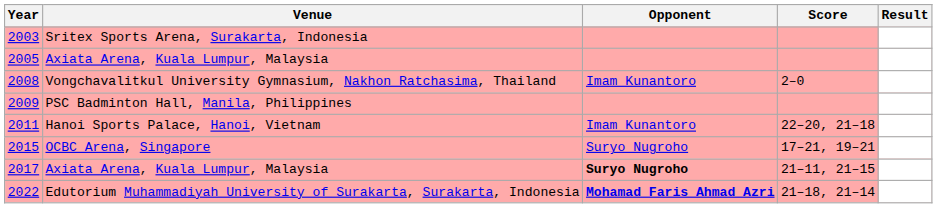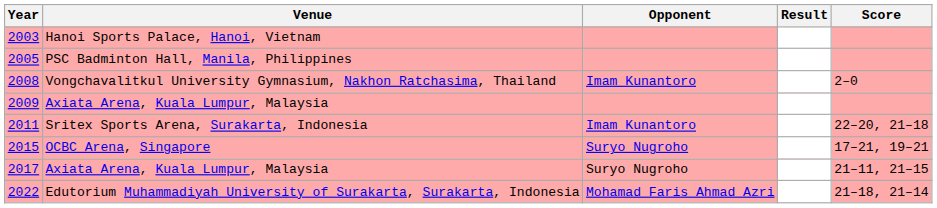 <table class="sortable wikitable" style="font-size: 90%;">
 <tr>
 <th>Year</th>
 <th>Venue</th>
 <th>Opponent</th>
+<th>Result</th>
 <th>Score</th>
-<th>Result</th>
 </tr>
 <tr style="background:#FFAAAA">
 <td align="center"><a href='#'>2003</a></td>
-<td align="left">Sritex Sports Arena, <a href='#'>Surakarta</a>, Indonesia</td>
-<td align="left"></td>
+<td align="left">Hanoi Sports Palace, <a href='#'>Hanoi</a>, Vietnam</td>
 <td align="left"></td>
 <td style="text-align:left; background:white"><strong></strong></td>
+<td align="left"></td>
 </tr>
 <tr style="background:#FFAAAA">
 <td align="center"><a href='#'>2005</a></td>
-<td align="left"><a href='#'>Axiata Arena</a>, <a href='#'>Kuala Lumpur</a>, Malaysia</td>
-<td align="left"></td>
+<td align="left">PSC Badminton Hall, <a href='#'>Manila</a>, Philippines</td>
 <td align="left"></td>
 <td style="text-align:left; background:white"><strong></strong></td>
+<td align="left"></td>
 </tr>
 <tr style="background:#FFAAAA">
 <td align="center"><a href='#'>2008</a></td>
 <td align="left">Vongchavalitkul University Gymnasium, <a href='#'>Nakhon Ratchasima</a>, Thailand</td>
 <td align="left"> <a href='#'>Imam Kunantoro</a></td>
+<td style="text-align:left; background:white"><strong></strong></td>
 <td align="left">2–0</td>
-<td style="text-align:left; background:white"><strong></strong></td>
 </tr>
 <tr style="background:#FFAAAA">
 <td align="center"><a href='#'>2009</a></td>
-<td align="left">PSC Badminton Hall, <a href='#'>Manila</a>, Philippines</td>
-<td align="left"></td>
+<td align="left"><a href='#'>Axiata Arena</a>, <a href='#'>Kuala Lumpur</a>, Malaysia</td>
 <td align="left"></td>
 <td style="text-align:left; background:white"><strong></strong></td>
+<td align="left"></td>
 </tr>
 <tr style="background:#FFAAAA">
 <td align="center"><a href='#'>2011</a></td>
-<td align="left">Hanoi Sports Palace, <a href='#'>Hanoi</a>, Vietnam</td>
+<td align="left">Sritex Sports Arena, <a href='#'>Surakarta</a>, Indonesia</td>
 <td align="left"> <a href='#'>Imam Kunantoro</a></td>
+<td style="text-align:left; background:white"><strong></strong></td>
 <td align="left">22–20, 21–18</td>
-<td style="text-align:left; background:white"><strong></strong></td>
 </tr>
 <tr style="background:#FFAAAA">
 <td align="center"><a href='#'>2015</a></td>
 <td align="left"><a href='#'>OCBC Arena</a>, <a href='#'>Singapore</a></td>
 <td align="left"> <a href='#'>Suryo Nugroho</a></td>
+<td style="text-align:left; background:white"><strong></strong></td>
 <td align="left">17–21, 19–21</td>
-<td style="text-align:left; background:white"><strong></strong></td>
 </tr>
 <tr style="background:#FFAAAA">
 <td align="center"><a href='#'>2017</a></td>
 <td align="left"><a href='#'>Axiata Arena</a>, <a href='#'>Kuala Lumpur</a>, Malaysia</td>
-<td align="left"><strong> Suryo Nugroho</strong></td>
+<td align="left"> Suryo Nugroho</td>
+<td style="text-align:left; background:white"><strong></strong></td>
 <td align="left">21–11, 21–15</td>
-<td style="text-align:left; background:white"><strong></strong></td>
 </tr>
 <tr style="background:#FFAAAA">
 <td align="center"><a href='#'>2022</a></td>
 <td align="left">Edutorium <a href='#'>Muhammadiyah University of Surakarta</a>, <a href='#'>Surakarta</a>, Indonesia</td>
-<td align="left"><strong> <a href='#'>Mohamad Faris Ahmad Azri</a></strong></td>
+<td align="left"> <a href='#'>Mohamad Faris Ahmad Azri</a></td>
+<td style="text-align:left; background:white"><strong></strong></td>
 <td align="left">21–18, 21–14</td>
-<td style="text-align:left; background:white"><strong></strong></td>
 </tr>
 </table>
